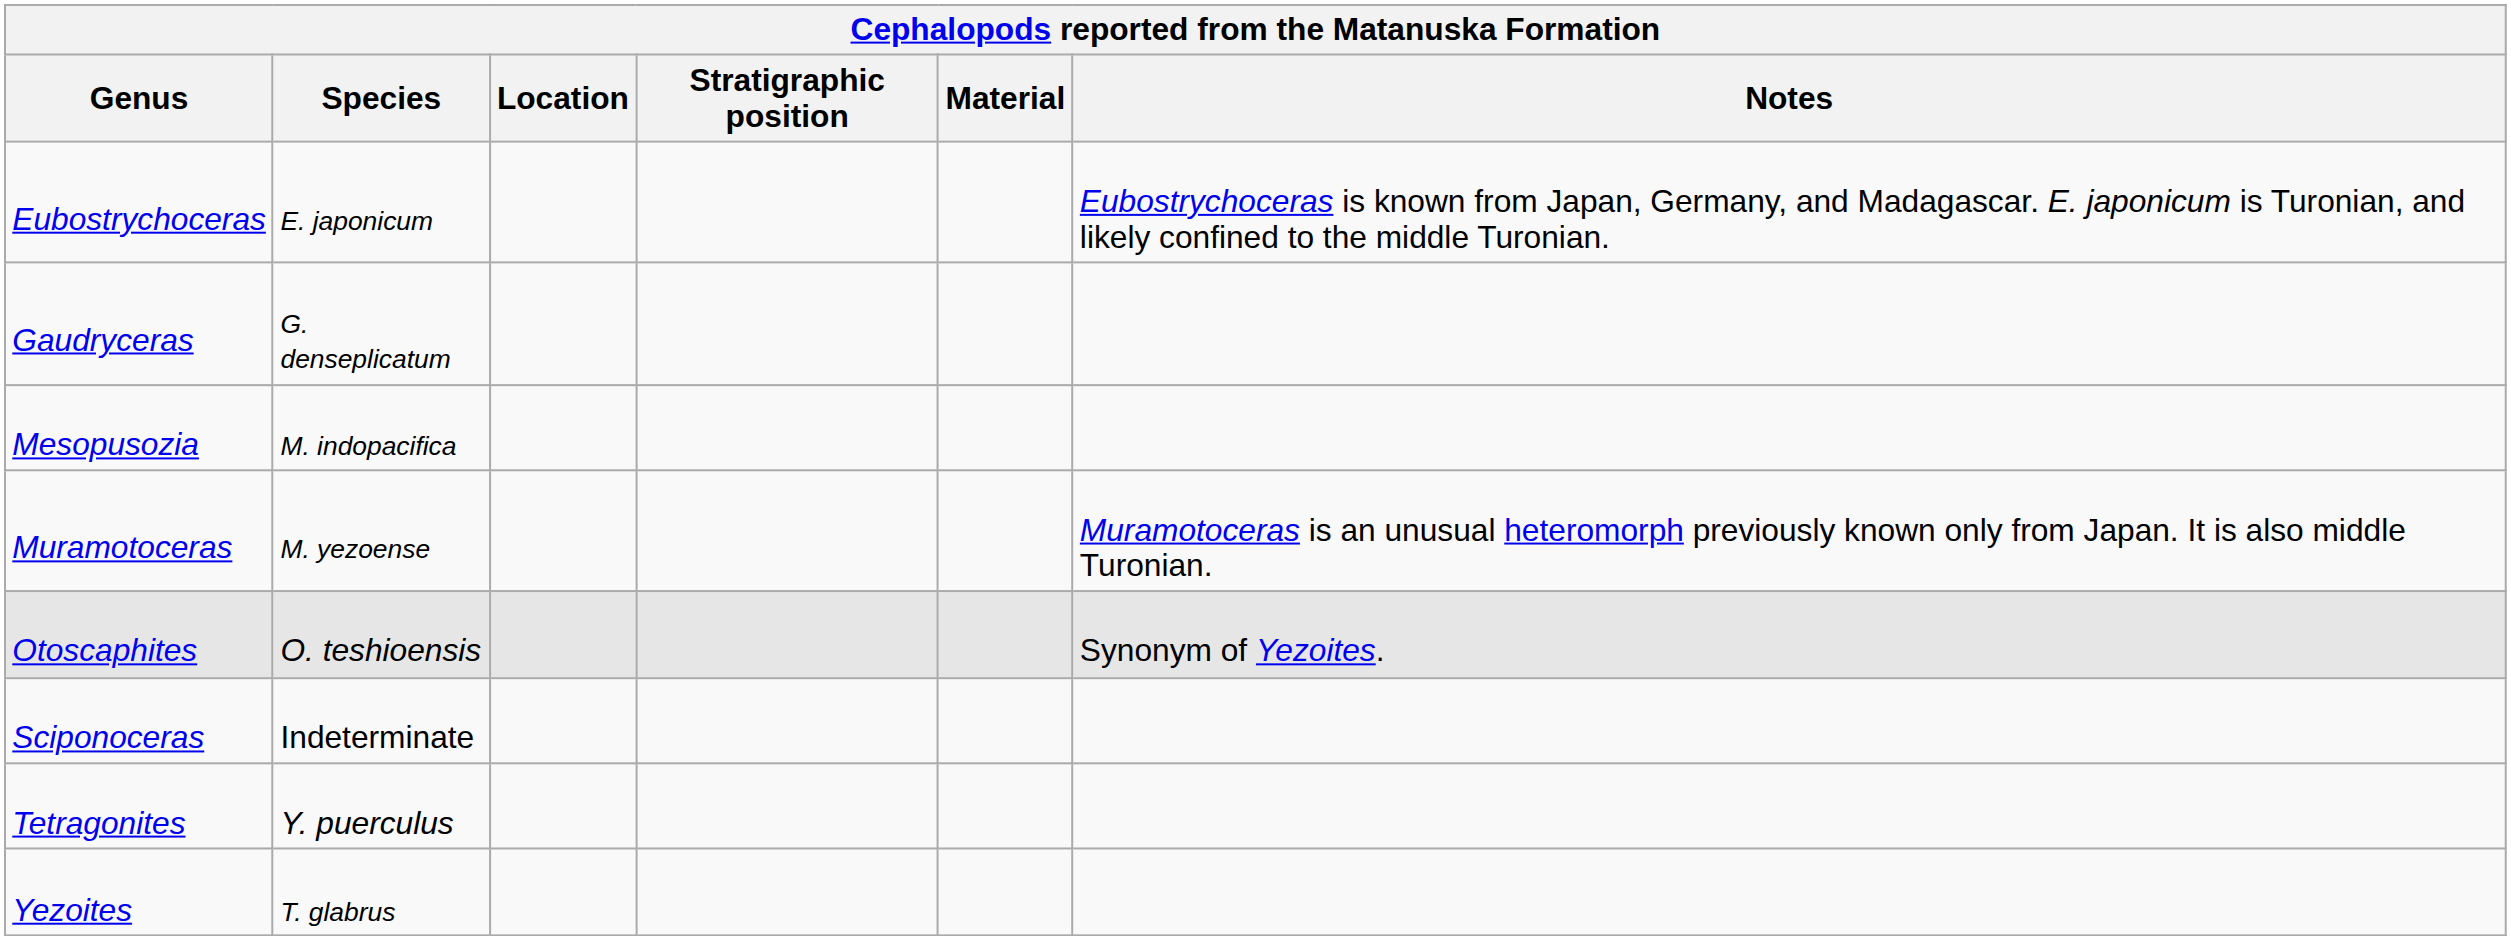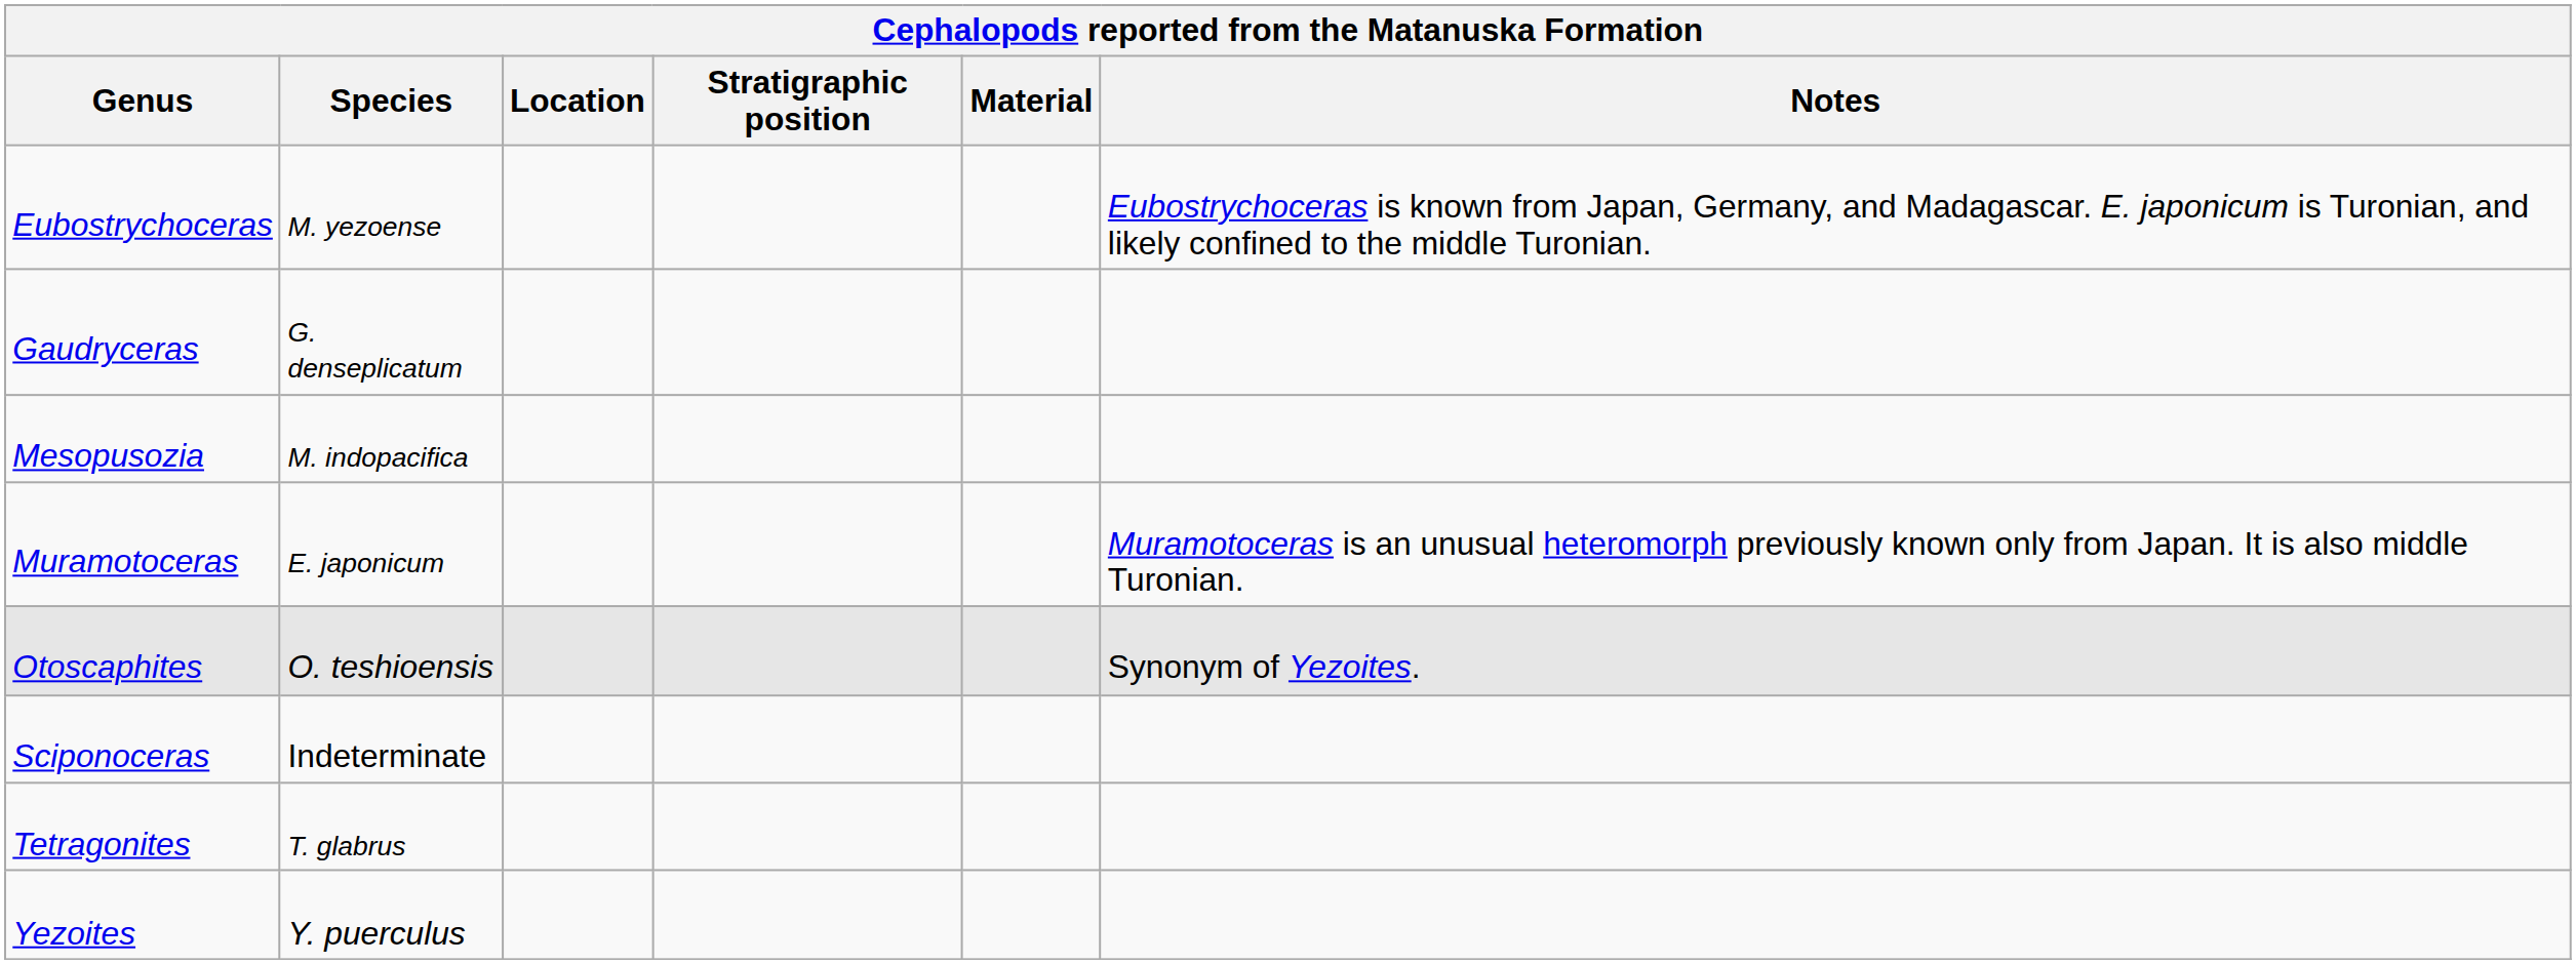 <table class="wikitable" align="center" width="100%">
 <tr>
 <th colspan="7" align="center"><strong><a href='#'>Cephalopods</a> reported from the Matanuska Formation</strong></th>
 </tr>
 <tr>
 <th>Genus</th>
 <th>Species</th>
 <th>Location</th>
 <th>Stratigraphic position</th>
 <th>Material</th>
 <th>Notes<br></th>
 </tr>
 <tr>
 <td><br><em><a href='#'>Eubostrychoceras</a></em></td>
-<td><br><small><em>E. japonicum</em></small></td>
+<td><br><small><em>M. yezoense</em></small></td>
 <td></td>
 <td></td>
 <td></td>
 <td><br><em><a href='#'>Eubostrychoceras</a></em> is known from Japan, Germany, and Madagascar. <em>E. japonicum</em> is Turonian, and likely confined to the middle Turonian.</td>
 </tr>
 <tr>
 <td><br><em><a href='#'>Gaudryceras</a></em></td>
 <td><br><small><em>G. denseplicatum</em></small></td>
 <td></td>
 <td></td>
 <td></td>
 <td></td>
 </tr>
 <tr>
 <td><br><em><a href='#'>Mesopusozia</a></em></td>
 <td><br><small><em>M. indopacifica</em></small></td>
 <td></td>
 <td></td>
 <td></td>
 <td></td>
 </tr>
 <tr>
 <td><br><em><a href='#'>Muramotoceras</a></em></td>
-<td><br><small><em>M. yezoense</em></small></td>
+<td><br><small><em>E. japonicum</em></small></td>
 <td></td>
 <td></td>
 <td></td>
 <td><br><em><a href='#'>Muramotoceras</a></em> is an unusual <a href='#'>heteromorph</a> previously known only from Japan. It is also middle Turonian.</td>
 </tr>
 <tr>
 <td style="background:#E6E6E6;"><br><em><a href='#'>Otoscaphites</a></em></td>
 <td style="background:#E6E6E6;"><br><em>O. teshioensis</em></td>
 <td style="background:#E6E6E6;"></td>
 <td style="background:#E6E6E6;"></td>
 <td style="background:#E6E6E6;"></td>
 <td style="background:#E6E6E6;"><br>Synonym of <em><a href='#'>Yezoites</a></em>.</td>
 </tr>
 <tr>
 <td><br><em><a href='#'>Sciponoceras</a></em></td>
 <td><br>Indeterminate</td>
 <td></td>
 <td></td>
 <td></td>
 <td></td>
 </tr>
 <tr>
 <td><br><em><a href='#'>Tetragonites</a></em></td>
-<td><br><em>Y. puerculus</em></td>
+<td><br><small><em>T. glabrus</em></small></td>
 <td></td>
 <td></td>
 <td></td>
 <td></td>
 </tr>
 <tr>
 <td><br><em><a href='#'>Yezoites</a></em></td>
-<td><br><small><em>T. glabrus</em></small></td>
+<td><br><em>Y. puerculus</em></td>
 <td></td>
 <td></td>
 <td></td>
 <td></td>
 </tr>
 <tr>
 </tr>
 </table>
